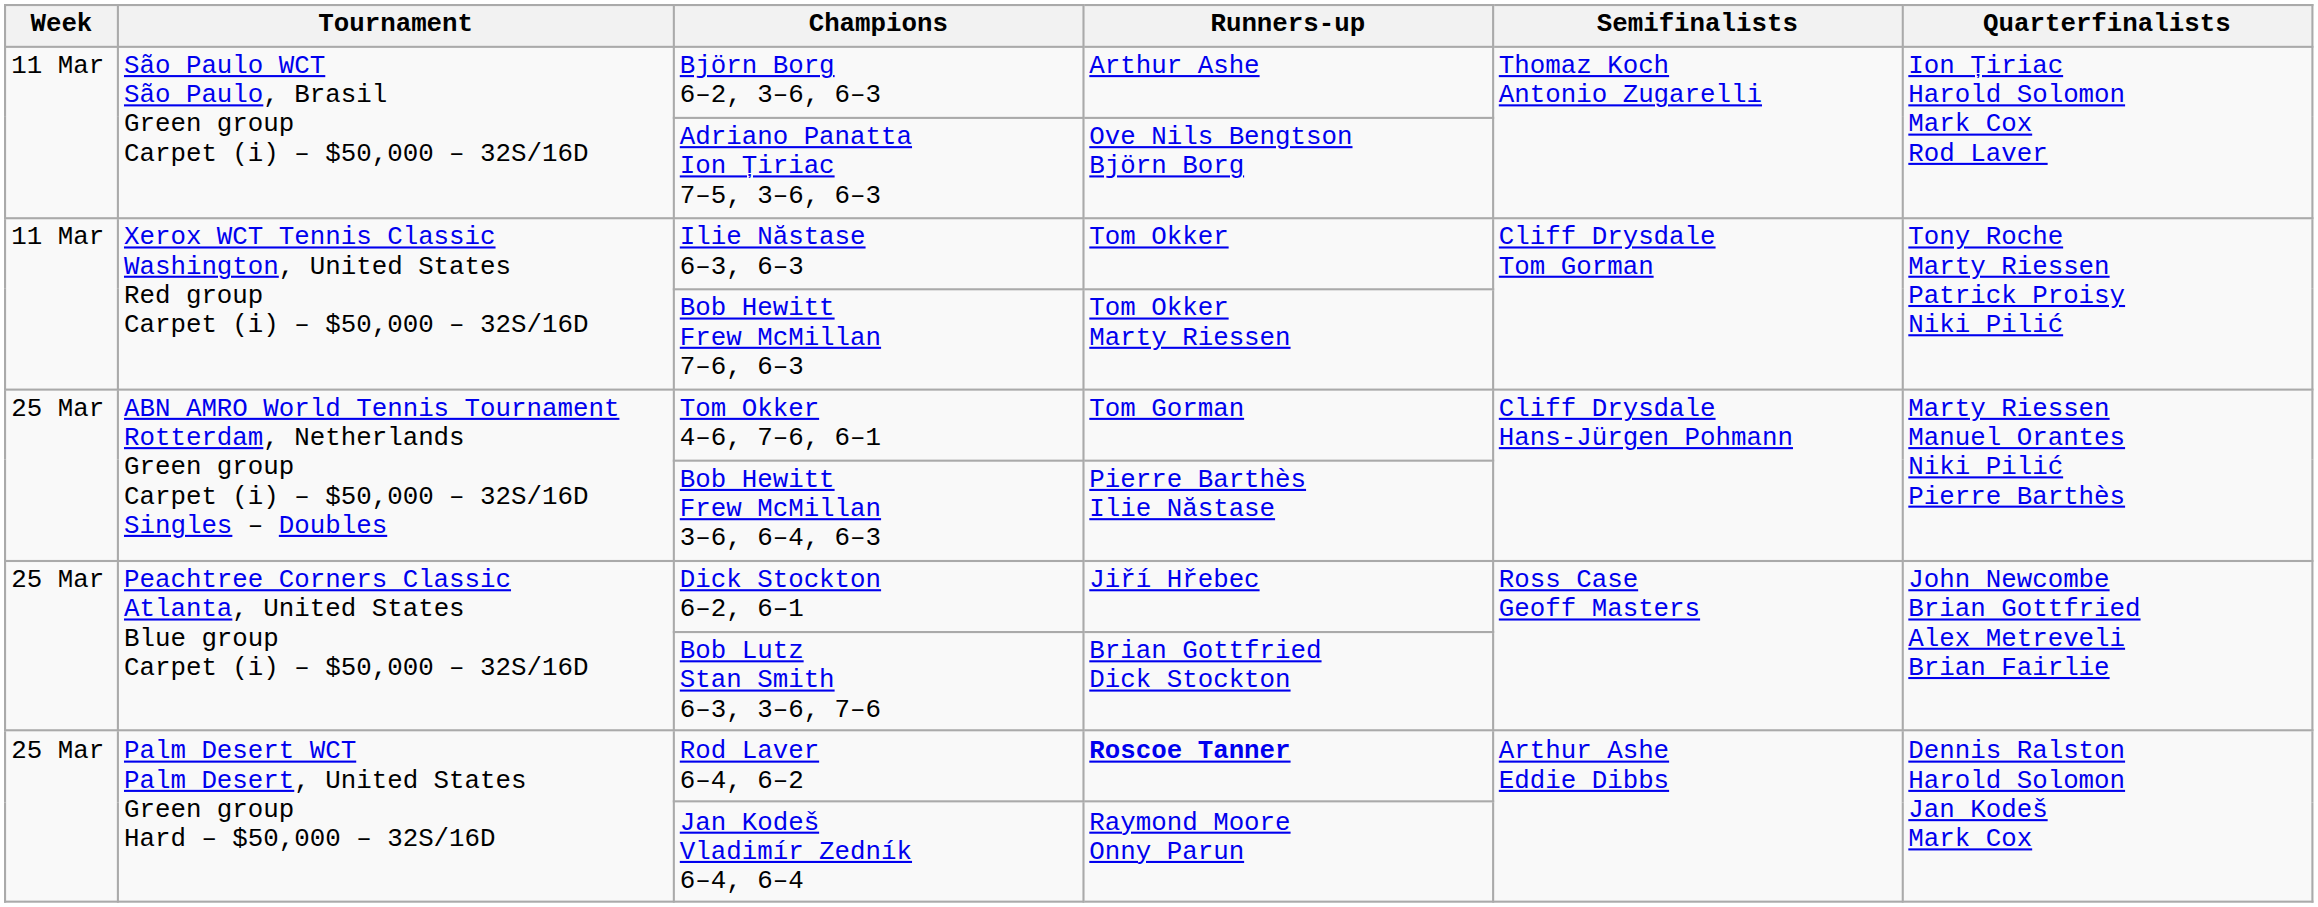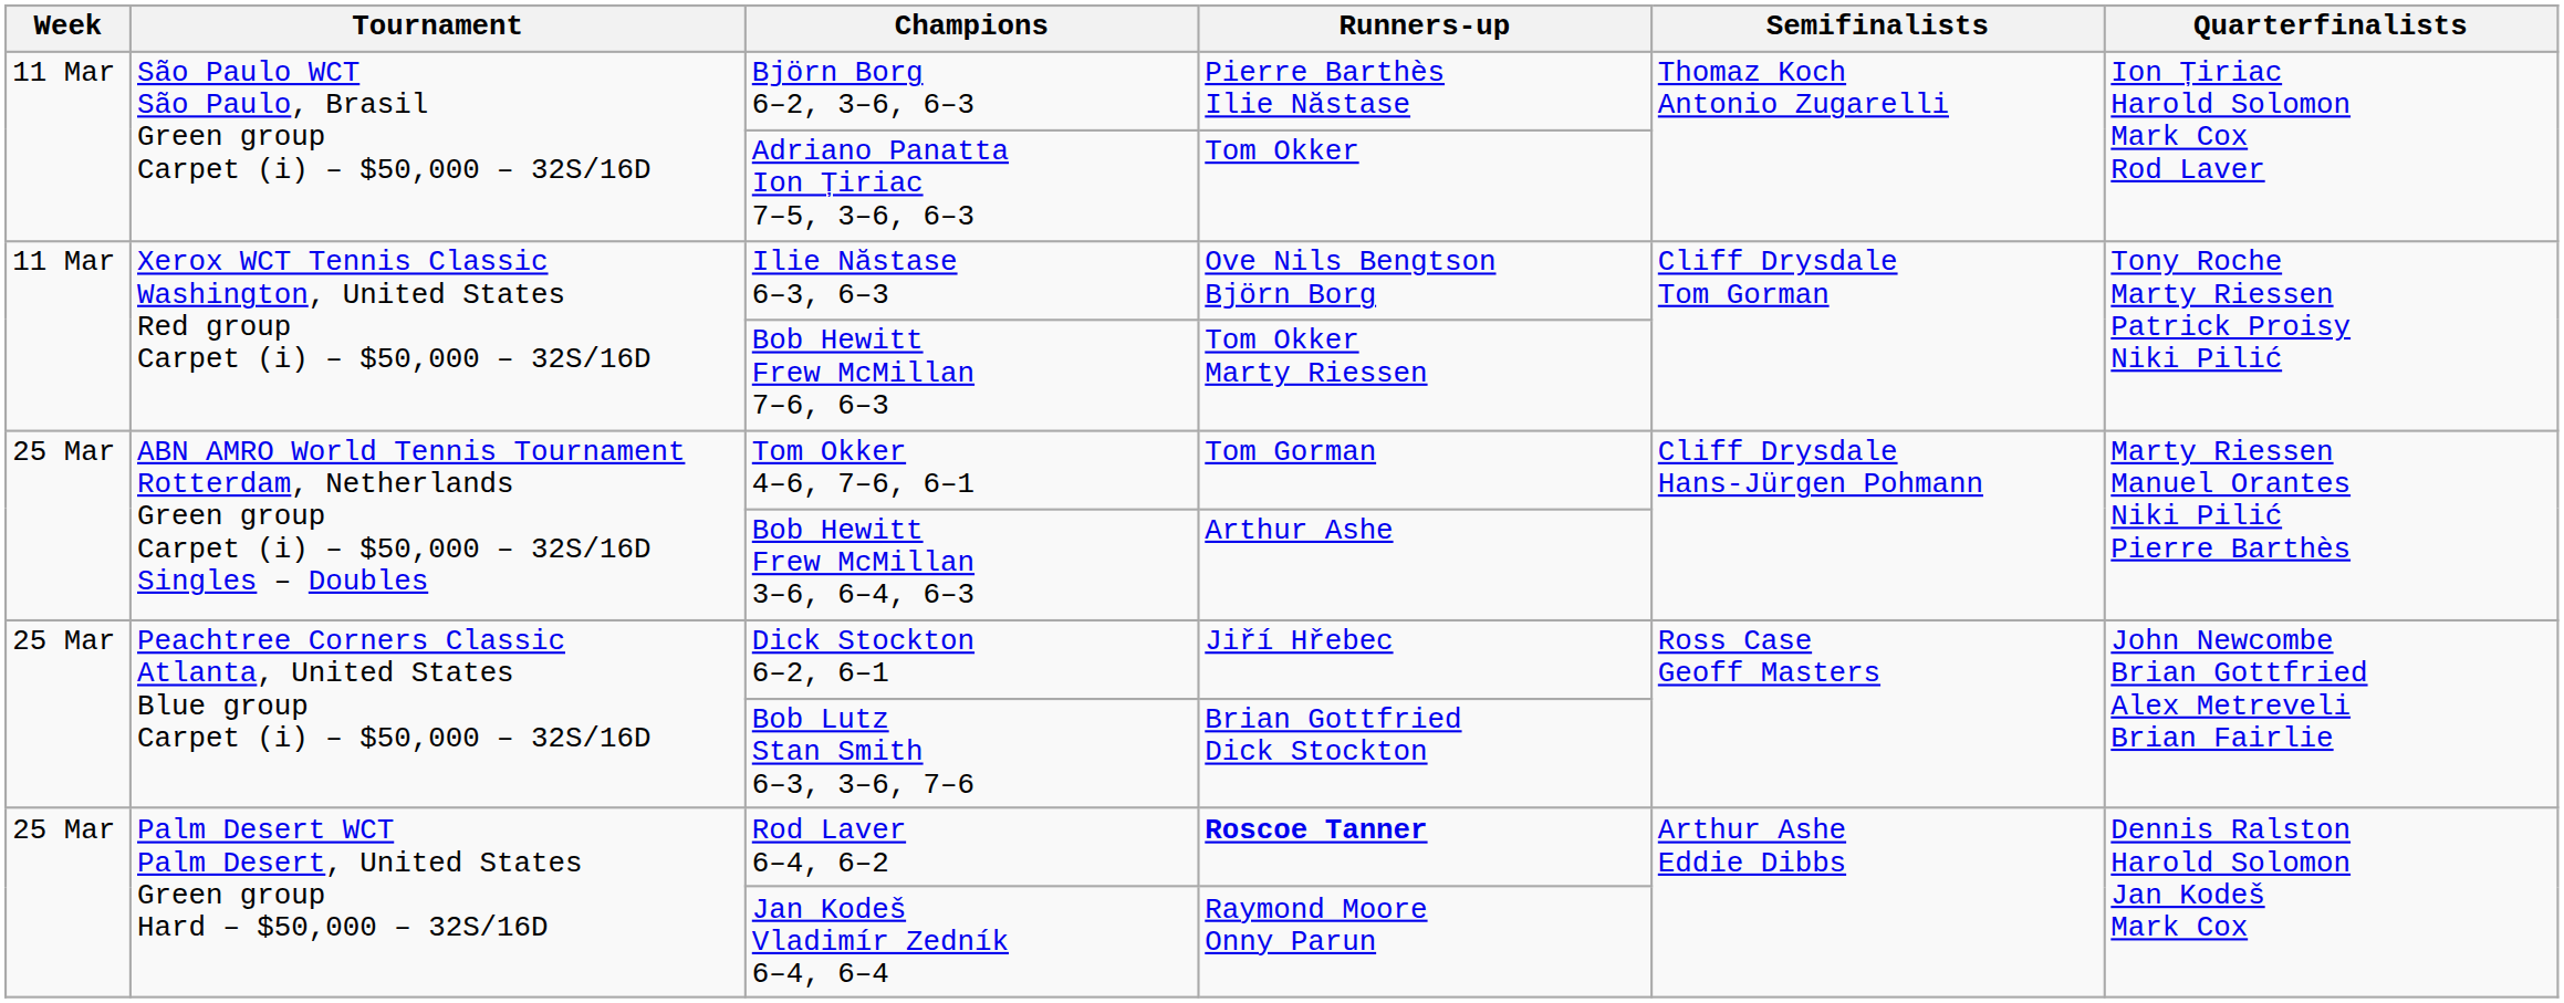 <table class=wikitable style=font-size:95%>
 <tr>
 <th style="width:48px;">Week</th>
 <th style="width:260px;">Tournament</th>
 <th style="width:190px;">Champions</th>
 <th style="width:190px;">Runners-up</th>
 <th style="width:190px;">Semifinalists</th>
 <th style="width:190px;">Quarterfinalists</th>
 </tr>
 <tr valign=top>
 <td rowspan=2>11 Mar</td>
 <td rowspan=2><a href='#'>São Paulo WCT</a><br><a href='#'>São Paulo</a>, Brasil <br>Green group <br> Carpet (i) – $50,000 – 32S/16D</td>
 <td> <a href='#'>Björn Borg</a><br>6–2, 3–6, 6–3</td>
-<td> <a href='#'>Arthur Ashe</a></td>
+<td> <a href='#'>Pierre Barthès</a><br> <a href='#'>Ilie Năstase</a></td>
 <td rowspan=2> <a href='#'>Thomaz Koch</a><br> <a href='#'>Antonio Zugarelli</a></td>
 <td rowspan=2> <a href='#'>Ion Țiriac</a><br> <a href='#'>Harold Solomon</a><br> <a href='#'>Mark Cox</a><br> <a href='#'>Rod Laver</a></td>
 </tr>
 <tr valign=top>
 <td> <a href='#'>Adriano Panatta</a><br> <a href='#'>Ion Țiriac</a><br>7–5, 3–6, 6–3</td>
-<td> <a href='#'>Ove Nils Bengtson</a><br> <a href='#'>Björn Borg</a></td>
+<td> <a href='#'>Tom Okker</a></td>
 </tr>
 <tr valign=top>
 <td rowspan=2>11 Mar</td>
 <td rowspan=2><a href='#'>Xerox WCT Tennis Classic</a><br><a href='#'>Washington</a>, United States <br> Red group <br> Carpet (i) – $50,000 – 32S/16D</td>
 <td> <a href='#'>Ilie Năstase</a><br>6–3, 6–3</td>
-<td> <a href='#'>Tom Okker</a></td>
+<td> <a href='#'>Ove Nils Bengtson</a><br> <a href='#'>Björn Borg</a></td>
 <td rowspan=2> <a href='#'>Cliff Drysdale</a><br> <a href='#'>Tom Gorman</a></td>
 <td rowspan=2> <a href='#'>Tony Roche</a><br> <a href='#'>Marty Riessen</a><br> <a href='#'>Patrick Proisy</a><br> <a href='#'>Niki Pilić</a></td>
 </tr>
 <tr valign=top>
 <td> <a href='#'>Bob Hewitt</a><br> <a href='#'>Frew McMillan</a><br>7–6, 6–3</td>
 <td> <a href='#'>Tom Okker</a><br> <a href='#'>Marty Riessen</a></td>
 </tr>
 <tr valign=top>
 <td rowspan=2>25 Mar</td>
 <td rowspan=2><a href='#'>ABN AMRO World Tennis Tournament</a><br> <a href='#'>Rotterdam</a>, Netherlands<br>Green group <br> Carpet (i) – $50,000 – 32S/16D <br> <a href='#'>Singles</a> – <a href='#'>Doubles</a></td>
 <td> <a href='#'>Tom Okker</a><br>4–6, 7–6, 6–1</td>
 <td> <a href='#'>Tom Gorman</a></td>
 <td rowspan=2> <a href='#'>Cliff Drysdale</a><br> <a href='#'>Hans-Jürgen Pohmann</a></td>
 <td rowspan=2> <a href='#'>Marty Riessen</a><br> <a href='#'>Manuel Orantes</a><br> <a href='#'>Niki Pilić</a><br> <a href='#'>Pierre Barthès</a></td>
 </tr>
 <tr valign=top>
 <td> <a href='#'>Bob Hewitt</a><br> <a href='#'>Frew McMillan</a><br>3–6, 6–4, 6–3</td>
-<td> <a href='#'>Pierre Barthès</a><br> <a href='#'>Ilie Năstase</a></td>
+<td> <a href='#'>Arthur Ashe</a></td>
 </tr>
 <tr valign=top>
 <td rowspan=2>25 Mar</td>
 <td rowspan=2><a href='#'>Peachtree Corners Classic</a><br> <a href='#'>Atlanta</a>, United States<br>Blue group <br> Carpet (i) – $50,000 – 32S/16D</td>
 <td> <a href='#'>Dick Stockton</a><br>6–2, 6–1</td>
 <td> <a href='#'>Jiří Hřebec</a></td>
 <td rowspan=2> <a href='#'>Ross Case</a><br> <a href='#'>Geoff Masters</a></td>
 <td rowspan=2> <a href='#'>John Newcombe</a><br> <a href='#'>Brian Gottfried</a><br> <a href='#'>Alex Metreveli</a><br> <a href='#'>Brian Fairlie</a></td>
 </tr>
 <tr valign=top>
 <td> <a href='#'>Bob Lutz</a><br> <a href='#'>Stan Smith</a><br>6–3, 3–6, 7–6</td>
 <td> <a href='#'>Brian Gottfried</a><br> <a href='#'>Dick Stockton</a></td>
 </tr>
 <tr valign=top>
 <td rowspan=2>25 Mar</td>
 <td rowspan=2><a href='#'>Palm Desert WCT</a><br> <a href='#'>Palm Desert</a>, United States <br>Green group<br> Hard – $50,000 – 32S/16D</td>
 <td> <a href='#'>Rod Laver</a><br>6–4, 6–2</td>
 <td><strong> <a href='#'>Roscoe Tanner</a></strong></td>
 <td rowspan=2> <a href='#'>Arthur Ashe</a><br> <a href='#'>Eddie Dibbs</a></td>
 <td rowspan=2> <a href='#'>Dennis Ralston</a><br> <a href='#'>Harold Solomon</a><br> <a href='#'>Jan Kodeš</a><br> <a href='#'>Mark Cox</a></td>
 </tr>
 <tr valign=top>
 <td> <a href='#'>Jan Kodeš</a><br> <a href='#'>Vladimír Zedník</a><br>6–4, 6–4</td>
 <td> <a href='#'>Raymond Moore</a><br> <a href='#'>Onny Parun</a></td>
 </tr>
 </table>
